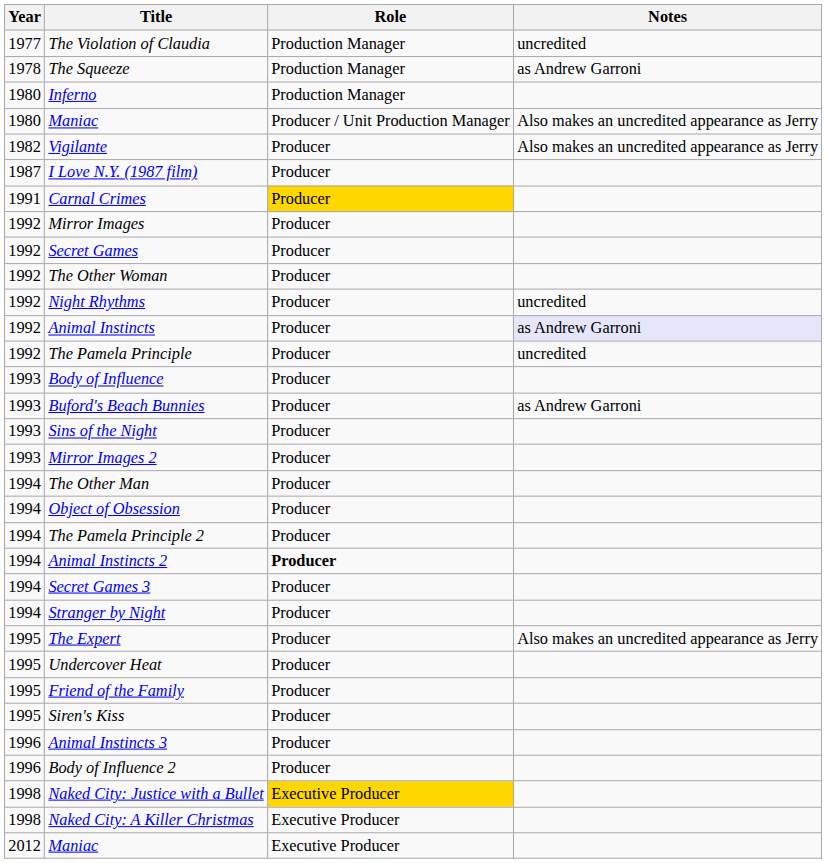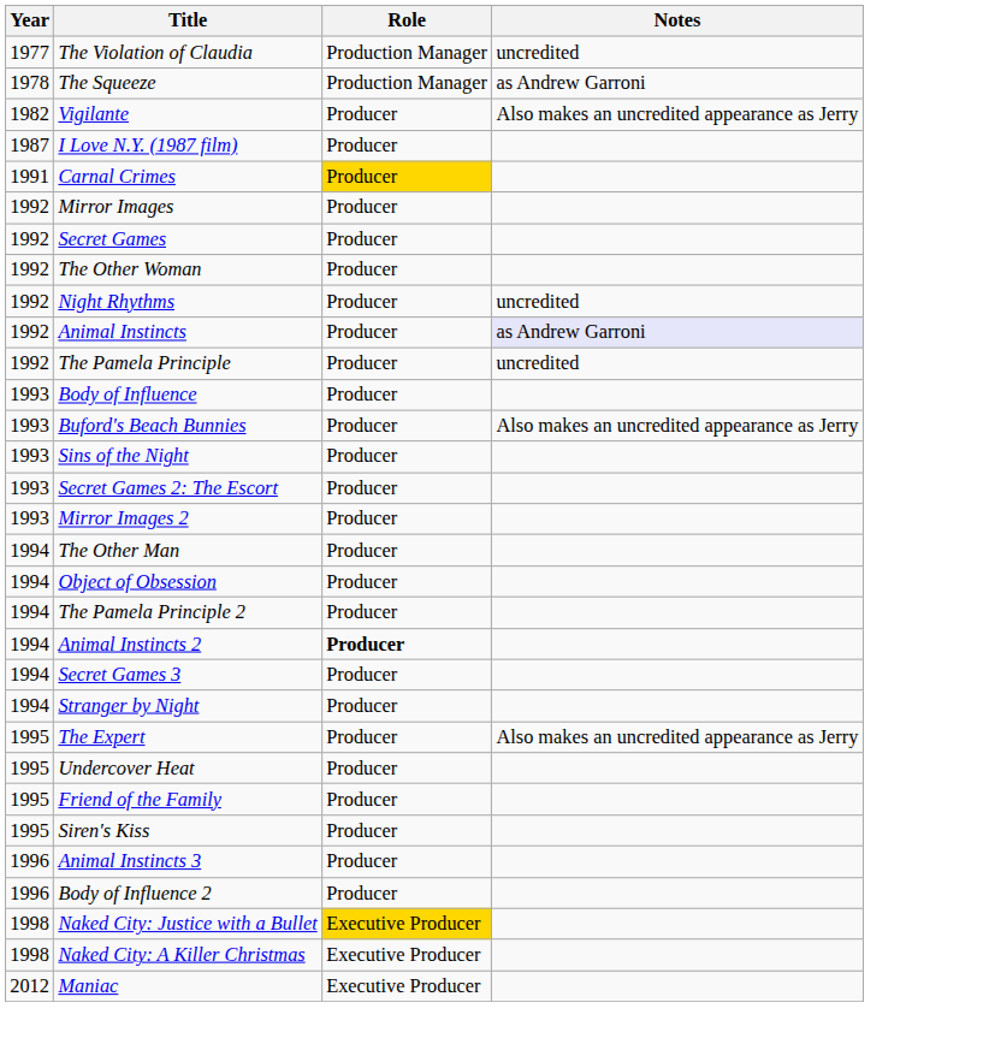 <table class="wikitable sortable">
 <tr>
 <th>Year</th>
 <th>Title</th>
 <th>Role</th>
 <th>Notes</th>
 </tr>
 <tr>
 <td>1977</td>
 <td><em>The Violation of Claudia</em></td>
 <td>Production Manager</td>
 <td>uncredited</td>
 </tr>
 <tr>
 <td>1978</td>
 <td><em>The Squeeze</em></td>
 <td>Production Manager</td>
 <td>as Andrew Garroni</td>
-</tr>
-<tr>
-<td>1980</td>
-<td><em><a href='#'>Inferno</a></em></td>
-<td>Production Manager</td>
-<td></td>
-</tr>
-<tr>
-<td>1980</td>
-<td><em><a href='#'>Maniac</a></em></td>
-<td>Producer / Unit Production Manager</td>
-<td>Also makes an uncredited appearance as Jerry</td>
 </tr>
 <tr>
 <td>1982</td>
 <td><em><a href='#'>Vigilante</a></em></td>
 <td>Producer</td>
 <td>Also makes an uncredited appearance as Jerry</td>
 </tr>
 <tr>
 <td>1987</td>
 <td><em><a href='#'>I Love N.Y. (1987 film)</a></em></td>
 <td>Producer</td>
 <td></td>
 </tr>
 <tr>
 <td>1991</td>
 <td><em><a href='#'>Carnal Crimes</a></em></td>
 <td style="background: gold;">Producer</td>
 <td></td>
 </tr>
 <tr>
 <td>1992</td>
 <td><em>Mirror Images</em></td>
 <td>Producer</td>
 <td></td>
 </tr>
 <tr>
 <td>1992</td>
 <td><em><a href='#'>Secret Games</a></em></td>
 <td>Producer</td>
 <td></td>
 </tr>
 <tr>
 <td>1992</td>
 <td><em>The Other Woman</em></td>
 <td>Producer</td>
 <td></td>
 </tr>
 <tr>
 <td>1992</td>
 <td><em><a href='#'>Night Rhythms</a></em></td>
 <td>Producer</td>
 <td>uncredited</td>
 </tr>
 <tr>
 <td>1992</td>
 <td><em><a href='#'>Animal Instincts</a></em></td>
 <td>Producer</td>
 <td style="background: lavender;">as Andrew Garroni</td>
 </tr>
 <tr>
 <td>1992</td>
 <td><em>The Pamela Principle</em></td>
 <td>Producer</td>
 <td>uncredited</td>
 </tr>
 <tr>
 <td>1993</td>
 <td><em><a href='#'>Body of Influence</a></em></td>
 <td>Producer</td>
 <td></td>
 </tr>
 <tr>
 <td>1993</td>
 <td><em><a href='#'>Buford's Beach Bunnies</a></em></td>
 <td>Producer</td>
-<td>as Andrew Garroni</td>
+<td>Also makes an uncredited appearance as Jerry</td>
 </tr>
 <tr>
 <td>1993</td>
 <td><em><a href='#'>Sins of the Night</a></em></td>
+<td>Producer</td>
+<td></td>
+</tr>
+<tr>
+<td>1993</td>
+<td><em><a href='#'>Secret Games 2: The Escort</a></em></td>
 <td>Producer</td>
 <td></td>
 </tr>
 <tr>
 <td>1993</td>
 <td><em><a href='#'>Mirror Images 2</a></em></td>
 <td>Producer</td>
 <td></td>
 </tr>
 <tr>
 <td>1994</td>
 <td><em>The Other Man</em></td>
 <td>Producer</td>
 <td></td>
 </tr>
 <tr>
 <td>1994</td>
 <td><em><a href='#'>Object of Obsession</a></em></td>
 <td>Producer</td>
 <td></td>
 </tr>
 <tr>
 <td>1994</td>
 <td><em>The Pamela Principle 2</em></td>
 <td>Producer</td>
 <td></td>
 </tr>
 <tr>
 <td>1994</td>
 <td><em><a href='#'>Animal Instincts 2</a></em></td>
 <td><strong>Producer</strong></td>
 <td></td>
 </tr>
 <tr>
 <td>1994</td>
 <td><em><a href='#'>Secret Games 3</a></em></td>
 <td>Producer</td>
 <td></td>
 </tr>
 <tr>
 <td>1994</td>
 <td><em><a href='#'>Stranger by Night</a></em></td>
 <td>Producer</td>
 <td></td>
 </tr>
 <tr>
 <td>1995</td>
 <td><em><a href='#'>The Expert</a></em></td>
 <td>Producer</td>
 <td>Also makes an uncredited appearance as Jerry</td>
 </tr>
 <tr>
 <td>1995</td>
 <td><em>Undercover Heat</em></td>
 <td>Producer</td>
 <td></td>
 </tr>
 <tr>
 <td>1995</td>
 <td><em><a href='#'>Friend of the Family</a></em></td>
 <td>Producer</td>
 <td></td>
 </tr>
 <tr>
 <td>1995</td>
 <td><em>Siren's Kiss</em></td>
 <td>Producer</td>
 <td></td>
 </tr>
 <tr>
 <td>1996</td>
 <td><em><a href='#'>Animal Instincts 3</a></em></td>
 <td>Producer</td>
 <td></td>
 </tr>
 <tr>
 <td>1996</td>
 <td><em>Body of Influence 2</em></td>
 <td>Producer</td>
 <td></td>
 </tr>
 <tr>
 <td>1998</td>
 <td><em><a href='#'>Naked City: Justice with a Bullet</a></em></td>
 <td style="background: gold;">Executive Producer</td>
 <td></td>
 </tr>
 <tr>
 <td>1998</td>
 <td><em><a href='#'>Naked City: A Killer Christmas</a></em></td>
 <td>Executive Producer</td>
 <td></td>
 </tr>
 <tr>
 <td>2012</td>
 <td><em><a href='#'>Maniac</a></em></td>
 <td>Executive Producer</td>
 <td></td>
 </tr>
 </table>
